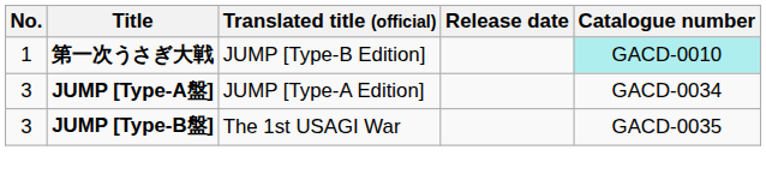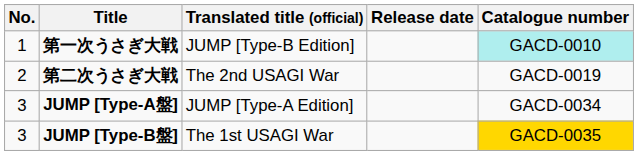 <table class="wikitable" style="text-align:center">
 <tr>
 <th>No.</th>
 <th>Title</th>
 <th>Translated title <small>(official)</small></th>
 <th>Release date</th>
 <th>Catalogue number</th>
 </tr>
 <tr>
 <td>1</td>
 <td align="left"><strong>第一次うさぎ大戦</strong></td>
 <td align="left">JUMP [Type-B Edition]</td>
 <td></td>
 <td style="background: paleturquoise;">GACD-0010</td>
 </tr>
 <tr>
+<td>2</td>
+<td align="left"><strong>第二次うさぎ大戦</strong></td>
+<td align="left">The 2nd USAGI War</td>
+<td></td>
+<td>GACD-0019</td>
+</tr>
+<tr>
 <td>3</td>
 <td align="left"><strong>JUMP [Type-A盤]</strong></td>
 <td align="left">JUMP [Type-A Edition]</td>
 <td></td>
 <td>GACD-0034</td>
 </tr>
 <tr>
 <td>3</td>
 <td align="left"><strong>JUMP [Type-B盤]</strong></td>
 <td align="left">The 1st USAGI War</td>
 <td></td>
-<td>GACD-0035</td>
+<td style="background: gold;">GACD-0035</td>
 </tr>
 </table>
